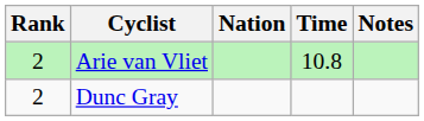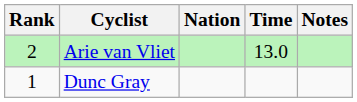 <table class="wikitable sortable" style="text-align:center">
 <tr>
 <th>Rank</th>
 <th>Cyclist</th>
 <th>Nation</th>
 <th>Time</th>
 <th>Notes</th>
 </tr>
 <tr style="background:#bbf3bb;">
 <td>2</td>
 <td align=left><a href='#'>Arie van Vliet</a></td>
 <td align=left></td>
-<td>10.8</td>
+<td>13.0</td>
 <td></td>
 </tr>
 <tr>
-<td>2</td>
+<td>1</td>
 <td align=left><a href='#'>Dunc Gray</a></td>
 <td align=left></td>
 <td></td>
 <td></td>
 </tr>
 </table>
